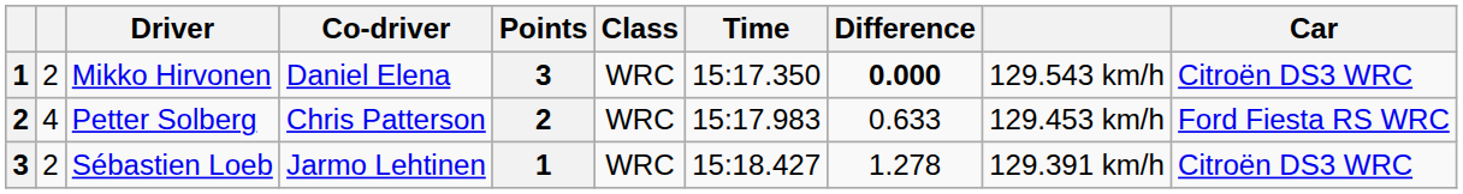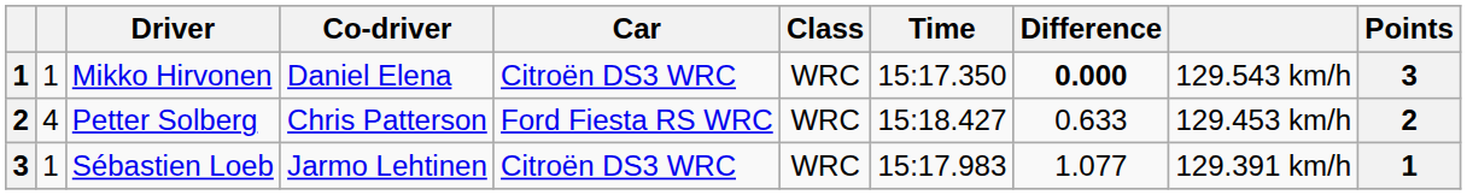 <table class="wikitable" style="text-align: center; font-size: 90%; max-width: 950px;">
 <tr>
 <th></th>
 <th></th>
 <th>Driver</th>
 <th>Co-driver</th>
-<th>Points</th>
+<th>Car</th>
 <th>Class</th>
 <th>Time</th>
 <th>Difference</th>
 <th></th>
-<th>Car</th>
+<th>Points</th>
 </tr>
 <tr>
 <th>1</th>
-<td>2</td>
+<td>1</td>
 <td align="left"> <a href='#'>Mikko Hirvonen</a></td>
 <td align="left"> <a href='#'>Daniel Elena</a></td>
-<th>3</th>
+<td align="left"><a href='#'>Citroën DS3 WRC</a></td>
 <td>WRC</td>
 <td>15:17.350</td>
 <td><strong>0.000</strong></td>
 <td>129.543 km/h</td>
-<td align="left"><a href='#'>Citroën DS3 WRC</a></td>
+<th>3</th>
 </tr>
 <tr>
 <th>2</th>
 <td>4</td>
 <td align="left"> <a href='#'>Petter Solberg</a></td>
 <td align="left"> <a href='#'>Chris Patterson</a></td>
-<th>2</th>
+<td align="left"><a href='#'>Ford Fiesta RS WRC</a></td>
 <td>WRC</td>
-<td>15:17.983</td>
+<td>15:18.427</td>
 <td>0.633</td>
 <td>129.453 km/h</td>
-<td align="left"><a href='#'>Ford Fiesta RS WRC</a></td>
+<th>2</th>
 </tr>
 <tr>
 <th>3</th>
-<td>2</td>
+<td>1</td>
 <td align="left"> <a href='#'>Sébastien Loeb</a></td>
 <td align="left"> <a href='#'>Jarmo Lehtinen</a></td>
+<td align="left"><a href='#'>Citroën DS3 WRC</a></td>
+<td>WRC</td>
+<td>15:17.983</td>
+<td>1.077</td>
+<td>129.391 km/h</td>
 <th>1</th>
-<td>WRC</td>
-<td>15:18.427</td>
-<td>1.278</td>
-<td>129.391 km/h</td>
-<td align="left"><a href='#'>Citroën DS3 WRC</a></td>
 </tr>
 </table>
